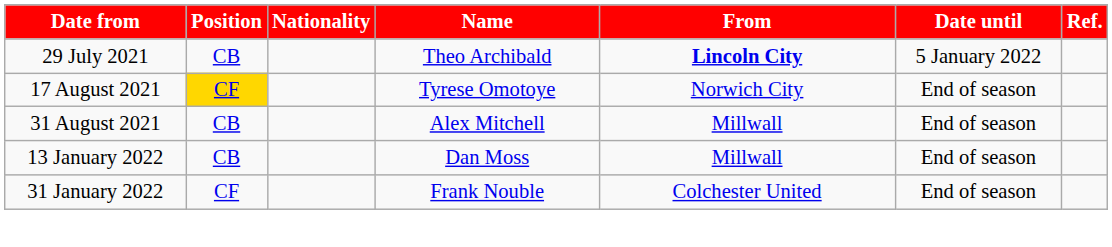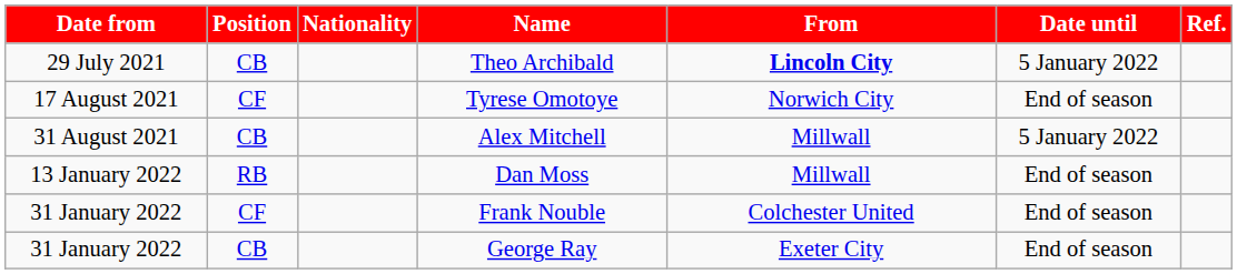 <table class="wikitable"  style="text-align:center; font-size:90%; ">
 <tr>
 <th style="background:red;color:white; width:120px;">Date from</th>
 <th style="background:red;color:white; width:50px;">Position</th>
 <th style="background:red;color:white; width:50px;">Nationality</th>
 <th style="background:red;color:white; width:150px;">Name</th>
 <th style="background:red;color:white; width:200px;">From</th>
 <th style="background:red;color:white; width:110px;">Date until</th>
 <th style="background:red;color:white; width:25px;">Ref.</th>
 </tr>
 <tr>
 <td>29 July 2021</td>
 <td><a href='#'>CB</a></td>
 <td></td>
 <td><a href='#'>Theo Archibald</a></td>
 <td><strong> <a href='#'>Lincoln City</a></strong></td>
 <td>5 January 2022</td>
 <td></td>
 </tr>
 <tr>
 <td>17 August 2021</td>
-<td style="background: gold;"><a href='#'>CF</a></td>
+<td><a href='#'>CF</a></td>
 <td></td>
 <td><a href='#'>Tyrese Omotoye</a></td>
 <td> <a href='#'>Norwich City</a></td>
 <td>End of season</td>
 <td></td>
 </tr>
 <tr>
 <td>31 August 2021</td>
 <td><a href='#'>CB</a></td>
 <td></td>
 <td><a href='#'>Alex Mitchell</a></td>
 <td> <a href='#'>Millwall</a></td>
-<td>End of season</td>
+<td>5 January 2022</td>
 <td></td>
 </tr>
 <tr>
 <td>13 January 2022</td>
-<td><a href='#'>CB</a></td>
+<td><a href='#'>RB</a></td>
 <td></td>
 <td><a href='#'>Dan Moss</a></td>
 <td> <a href='#'>Millwall</a></td>
 <td>End of season</td>
 <td></td>
 </tr>
 <tr>
 <td>31 January 2022</td>
 <td><a href='#'>CF</a></td>
 <td></td>
 <td><a href='#'>Frank Nouble</a></td>
 <td> <a href='#'>Colchester United</a></td>
 <td>End of season</td>
 <td></td>
 </tr>
+<tr>
+<td>31 January 2022</td>
+<td><a href='#'>CB</a></td>
+<td></td>
+<td><a href='#'>George Ray</a></td>
+<td> <a href='#'>Exeter City</a></td>
+<td>End of season</td>
+<td></td>
+</tr>
 </table>
